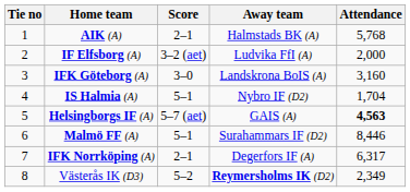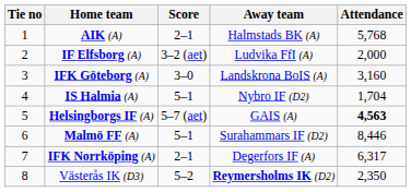 <table class="wikitable" style="text-align:center">
 <tr>
 <th style= width="40px">Tie no</th>
 <th style= width="150px">Home team</th>
 <th style= width="60px">Score</th>
 <th style= width="150px">Away team</th>
 <th style= width="30px">Attendance</th>
 </tr>
 <tr>
 <td>1</td>
 <td><strong><a href='#'>AIK</a></strong> <em><small>(A)</small></em></td>
 <td>2–1</td>
 <td><a href='#'>Halmstads BK</a> <em><small>(A)</small></em></td>
 <td>5,768</td>
 </tr>
 <tr>
 <td>2</td>
 <td><strong><a href='#'>IF Elfsborg</a></strong> <em><small>(A)</small></em></td>
 <td>3–2 (<a href='#'>aet</a>)</td>
 <td><a href='#'>Ludvika FfI</a> <em><small>(A)</small></em></td>
 <td>2,000</td>
 </tr>
 <tr>
 <td>3</td>
 <td><strong><a href='#'>IFK Göteborg</a></strong> <em><small>(A)</small></em></td>
 <td>3–0</td>
 <td><a href='#'>Landskrona BoIS</a> <em><small>(A)</small></em></td>
 <td>3,160</td>
 </tr>
 <tr>
 <td>4</td>
 <td><strong><a href='#'>IS Halmia</a></strong> <em><small>(A)</small></em></td>
 <td>5–1</td>
 <td><a href='#'>Nybro IF</a> <em><small>(D2)</small></em></td>
 <td>1,704</td>
 </tr>
 <tr>
 <td>5</td>
 <td><strong><a href='#'>Helsingborgs IF</a></strong> <em><small>(A)</small></em></td>
 <td>5–7 (<a href='#'>aet</a>)</td>
 <td><a href='#'>GAIS</a> <em><small>(A)</small></em></td>
 <td><strong>4,563</strong></td>
 </tr>
 <tr>
 <td>6</td>
 <td><strong><a href='#'>Malmö FF</a></strong> <em><small>(A)</small></em></td>
 <td>5–1</td>
 <td><a href='#'>Surahammars IF</a> <em><small>(D2)</small></em></td>
 <td>8,446</td>
 </tr>
 <tr>
 <td>7</td>
 <td><strong><a href='#'>IFK Norrköping</a></strong> <em><small>(A)</small></em></td>
 <td>2–1</td>
 <td><a href='#'>Degerfors IF</a> <em><small>(A)</small></em></td>
 <td>6,317</td>
 </tr>
 <tr>
 <td>8</td>
 <td><a href='#'>Västerås IK</a> <em><small>(D3)</small></em></td>
 <td>5–2</td>
 <td><strong><a href='#'>Reymersholms IK</a></strong> <em><small>(D2)</small></em></td>
-<td>2,349</td>
+<td>2,350</td>
 </tr>
 </table>
